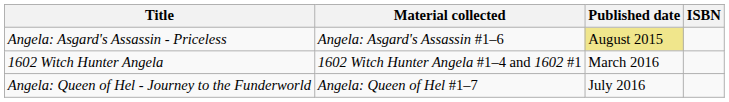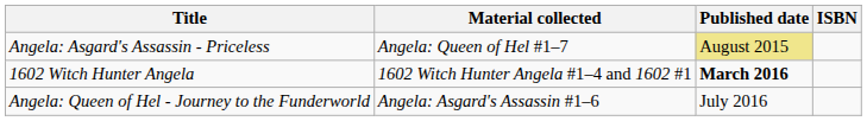 <table class="wikitable">
 <tr>
 <th>Title</th>
 <th>Material collected</th>
 <th>Published date</th>
 <th>ISBN</th>
 </tr>
 <tr>
 <td><em>Angela: Asgard's Assassin - Priceless</em></td>
-<td><em>Angela: Asgard's Assassin</em> #1–6</td>
+<td><em>Angela: Queen of Hel</em> #1–7</td>
 <td style="background: khaki;">August 2015</td>
 <td></td>
 </tr>
 <tr>
 <td><em>1602 Witch Hunter Angela</em></td>
 <td><em>1602 Witch Hunter Angela</em> #1–4 and <em>1602</em> #1</td>
-<td>March 2016</td>
+<td><strong>March 2016</strong></td>
 <td></td>
 </tr>
 <tr>
 <td><em>Angela: Queen of Hel - Journey to the Funderworld</em></td>
-<td><em>Angela: Queen of Hel</em> #1–7</td>
+<td><em>Angela: Asgard's Assassin</em> #1–6</td>
 <td>July 2016</td>
 <td></td>
 </tr>
 </table>
